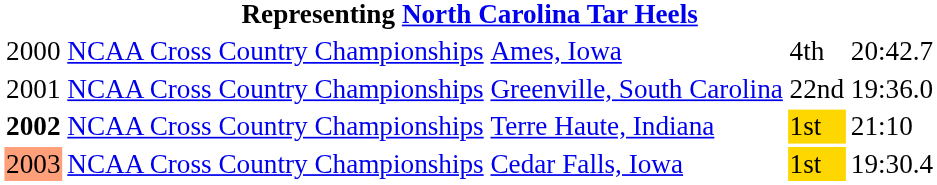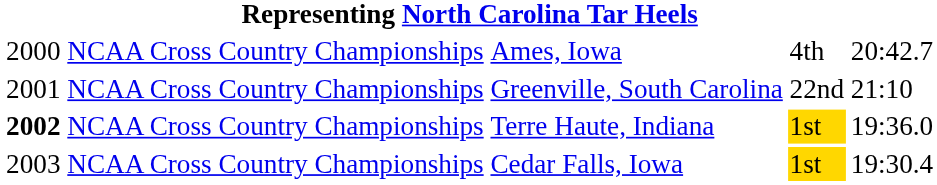 <table>
 <tr>
 <th colspan=5>Representing <a href='#'>North Carolina Tar Heels</a></th>
 </tr>
 <tr>
 <td>2000</td>
 <td><a href='#'>NCAA Cross Country Championships</a></td>
 <td><a href='#'>Ames, Iowa</a></td>
 <td>4th</td>
 <td>20:42.7</td>
 </tr>
 <tr>
 <td>2001</td>
 <td><a href='#'>NCAA Cross Country Championships</a></td>
 <td><a href='#'>Greenville, South Carolina</a></td>
 <td>22nd</td>
-<td>19:36.0</td>
+<td>21:10</td>
 </tr>
 <tr>
 <td><strong>2002</strong></td>
 <td><a href='#'>NCAA Cross Country Championships</a></td>
 <td><a href='#'>Terre Haute, Indiana</a></td>
 <td bgcolor=gold>1st</td>
-<td>21:10</td>
+<td>19:36.0</td>
 </tr>
 <tr>
-<td style="background: lightsalmon;">2003</td>
+<td>2003</td>
 <td><a href='#'>NCAA Cross Country Championships</a></td>
 <td><a href='#'>Cedar Falls, Iowa</a></td>
 <td bgcolor=gold>1st</td>
 <td>19:30.4</td>
 </tr>
 </table>
